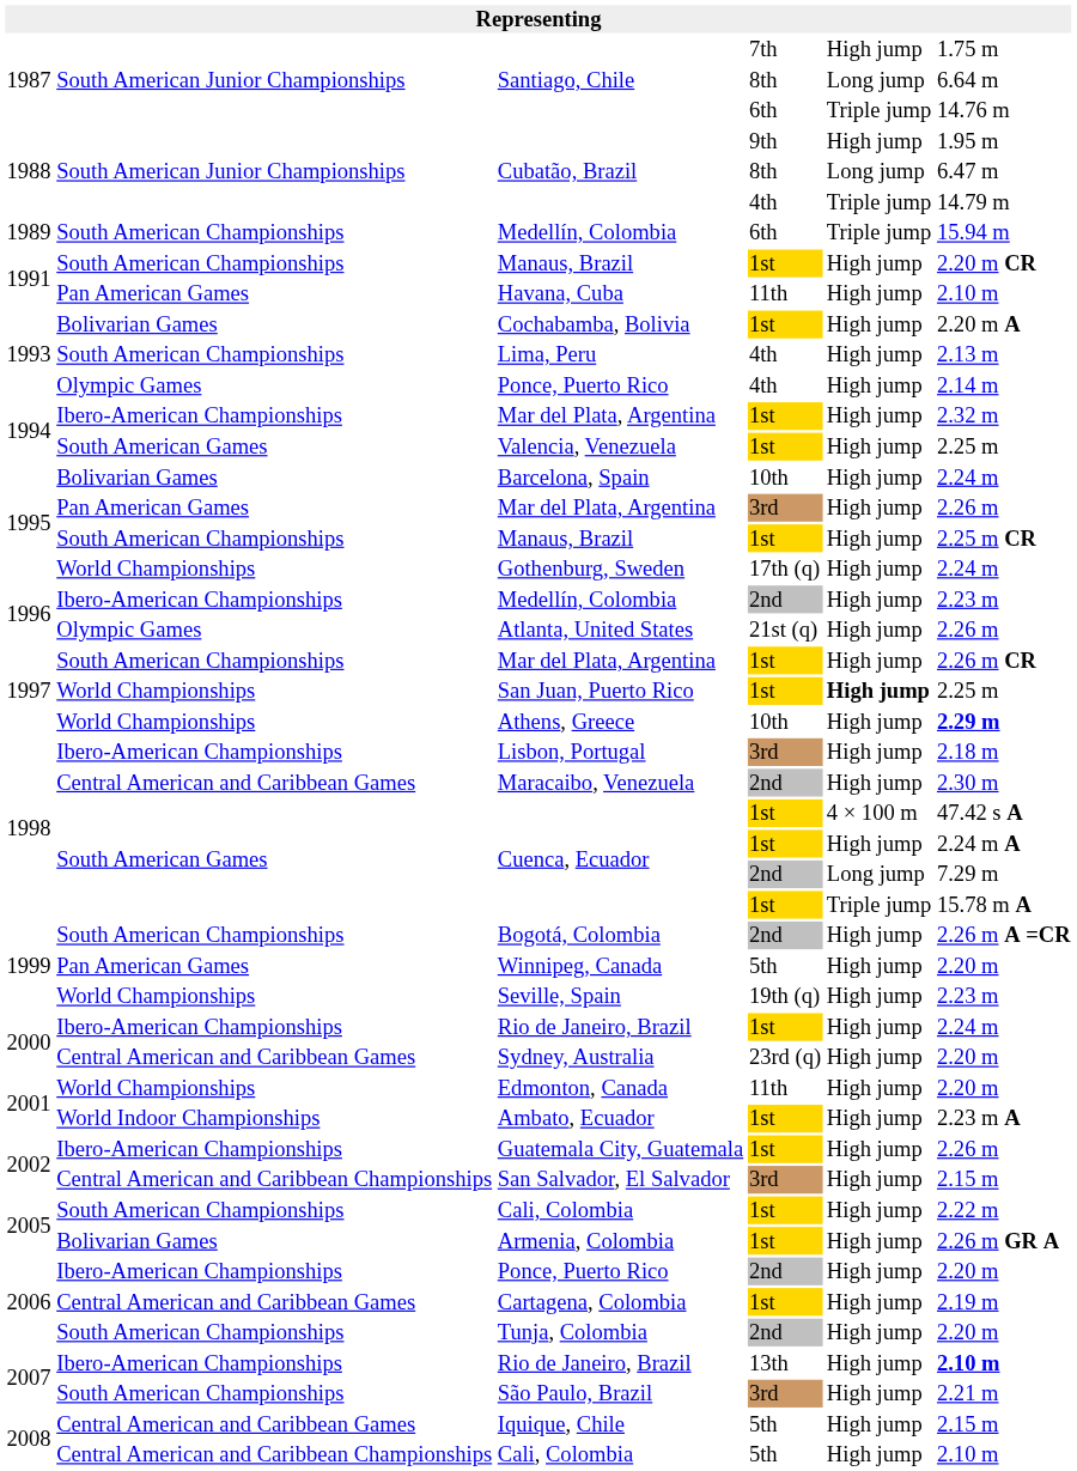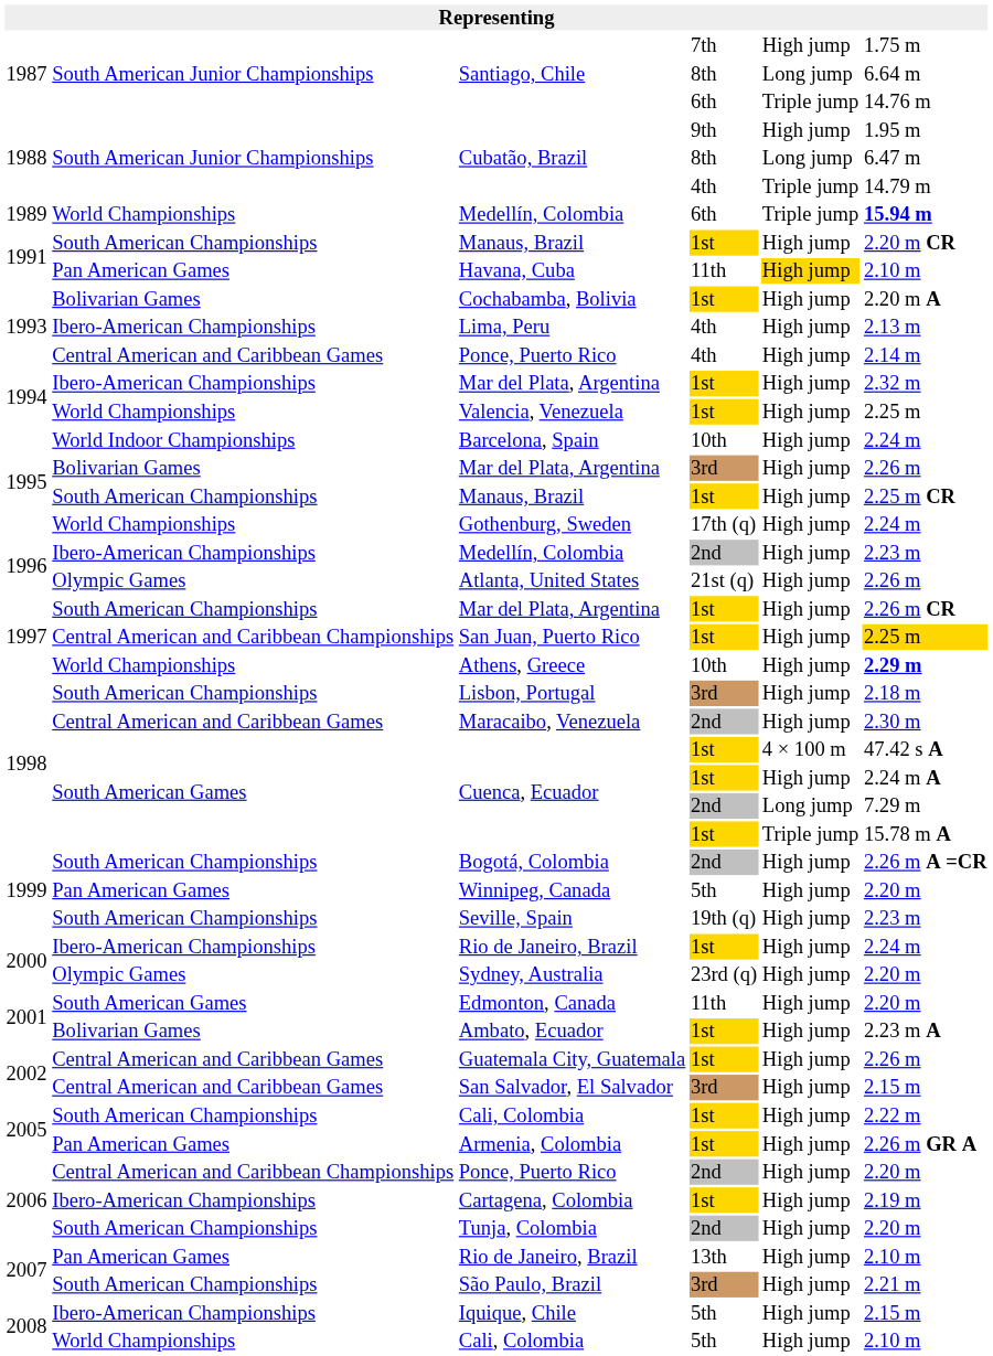 <table>
 <tr>
 <th bgcolor="#eeeeee" colspan="6">Representing </th>
 </tr>
 <tr>
 <td rowspan=3>1987</td>
 <td rowspan=3><a href='#'>South American Junior  Championships</a></td>
 <td rowspan=3><a href='#'>Santiago, Chile</a></td>
 <td>7th</td>
 <td>High jump</td>
 <td>1.75 m</td>
 </tr>
 <tr>
 <td>8th</td>
 <td>Long jump</td>
 <td>6.64 m</td>
 </tr>
 <tr>
 <td>6th</td>
 <td>Triple jump</td>
 <td>14.76 m</td>
 </tr>
 <tr>
 <td rowspan=3>1988</td>
 <td rowspan=3><a href='#'>South American Junior  Championships</a></td>
 <td rowspan=3><a href='#'>Cubatão, Brazil</a></td>
 <td>9th</td>
 <td>High jump</td>
 <td>1.95 m</td>
 </tr>
 <tr>
 <td>8th</td>
 <td>Long jump</td>
 <td>6.47 m</td>
 </tr>
 <tr>
 <td>4th</td>
 <td>Triple jump</td>
 <td>14.79 m</td>
 </tr>
 <tr>
 <td>1989</td>
-<td><a href='#'>South American Championships</a></td>
+<td><a href='#'>World Championships</a></td>
 <td><a href='#'>Medellín, Colombia</a></td>
 <td>6th</td>
 <td>Triple jump</td>
-<td><a href='#'>15.94 m</a></td>
+<td><strong><a href='#'>15.94 m</a></strong></td>
 </tr>
 <tr>
 <td rowspan=2>1991</td>
 <td><a href='#'>South American Championships</a></td>
 <td><a href='#'>Manaus, Brazil</a></td>
 <td bgcolor="gold">1st</td>
 <td>High jump</td>
 <td><a href='#'>2.20 m</a> <strong>CR</strong></td>
 </tr>
 <tr>
 <td><a href='#'>Pan American Games</a></td>
 <td><a href='#'>Havana, Cuba</a></td>
 <td>11th</td>
-<td>High jump</td>
+<td style="background: gold;">High jump</td>
 <td><a href='#'>2.10 m</a></td>
 </tr>
 <tr>
 <td rowspan=3>1993</td>
 <td><a href='#'>Bolivarian Games</a></td>
 <td><a href='#'>Cochabamba</a>, <a href='#'>Bolivia</a></td>
 <td bgcolor=gold>1st</td>
 <td>High jump</td>
 <td>2.20 m <strong>A</strong></td>
 </tr>
 <tr>
-<td><a href='#'>South American Championships</a></td>
+<td><a href='#'>Ibero-American Championships</a></td>
 <td><a href='#'>Lima, Peru</a></td>
 <td>4th</td>
 <td>High jump</td>
 <td><a href='#'>2.13 m</a></td>
 </tr>
 <tr>
-<td><a href='#'>Olympic Games</a></td>
+<td><a href='#'>Central American and Caribbean Games</a></td>
 <td><a href='#'>Ponce, Puerto Rico</a></td>
 <td>4th</td>
 <td>High jump</td>
 <td><a href='#'>2.14 m</a></td>
 </tr>
 <tr>
 <td rowspan=2>1994</td>
 <td><a href='#'>Ibero-American Championships</a></td>
 <td><a href='#'>Mar del Plata</a>, <a href='#'>Argentina</a></td>
 <td bgcolor=gold>1st</td>
 <td>High jump</td>
 <td><a href='#'>2.32 m</a></td>
 </tr>
 <tr>
-<td><a href='#'>South American Games</a></td>
+<td><a href='#'>World Championships</a></td>
 <td><a href='#'>Valencia</a>, <a href='#'>Venezuela</a></td>
 <td bgcolor=gold>1st</td>
 <td>High jump</td>
 <td>2.25 m</td>
 </tr>
 <tr>
 <td rowspan=4>1995</td>
-<td><a href='#'>Bolivarian Games</a></td>
+<td><a href='#'>World Indoor Championships</a></td>
 <td><a href='#'>Barcelona</a>, <a href='#'>Spain</a></td>
 <td>10th</td>
 <td>High jump</td>
 <td><a href='#'>2.24 m</a></td>
 </tr>
 <tr>
-<td><a href='#'>Pan American Games</a></td>
+<td><a href='#'>Bolivarian Games</a></td>
 <td><a href='#'>Mar del Plata, Argentina</a></td>
 <td bgcolor="cc9966">3rd</td>
 <td>High jump</td>
 <td><a href='#'>2.26 m</a></td>
 </tr>
 <tr>
 <td><a href='#'>South American Championships</a></td>
 <td><a href='#'>Manaus, Brazil</a></td>
 <td bgcolor="gold">1st</td>
 <td>High jump</td>
 <td><a href='#'>2.25 m</a> <strong>CR</strong></td>
 </tr>
 <tr>
 <td><a href='#'>World Championships</a></td>
 <td><a href='#'>Gothenburg, Sweden</a></td>
 <td>17th (q)</td>
 <td>High jump</td>
 <td><a href='#'>2.24 m</a></td>
 </tr>
 <tr>
 <td rowspan=2>1996</td>
 <td><a href='#'>Ibero-American Championships</a></td>
 <td><a href='#'>Medellín, Colombia</a></td>
 <td bgcolor=silver>2nd</td>
 <td>High jump</td>
 <td><a href='#'>2.23 m</a></td>
 </tr>
 <tr>
 <td><a href='#'>Olympic Games</a></td>
 <td><a href='#'>Atlanta, United States</a></td>
 <td>21st (q)</td>
 <td>High jump</td>
 <td><a href='#'>2.26 m</a></td>
 </tr>
 <tr>
 <td rowspan=3>1997</td>
 <td><a href='#'>South American Championships</a></td>
 <td><a href='#'>Mar del Plata, Argentina</a></td>
 <td bgcolor="gold">1st</td>
 <td>High jump</td>
 <td><a href='#'>2.26 m</a> <strong>CR</strong></td>
 </tr>
 <tr>
-<td><a href='#'>World Championships</a></td>
+<td><a href='#'>Central American and Caribbean Championships</a></td>
 <td><a href='#'>San Juan, Puerto Rico</a></td>
 <td bgcolor="gold">1st</td>
-<td><strong>High jump</strong></td>
-<td>2.25 m</td>
+<td>High jump</td>
+<td style="background: gold;">2.25 m</td>
 </tr>
 <tr>
 <td><a href='#'>World Championships</a></td>
 <td><a href='#'>Athens</a>, <a href='#'>Greece</a></td>
 <td>10th</td>
 <td>High jump</td>
 <td><strong><a href='#'>2.29 m</a></strong></td>
 </tr>
 <tr>
 <td rowspan = "6">1998</td>
-<td><a href='#'>Ibero-American Championships</a></td>
+<td><a href='#'>South American Championships</a></td>
 <td><a href='#'>Lisbon, Portugal</a></td>
 <td bgcolor=cc9966>3rd</td>
 <td>High jump</td>
 <td><a href='#'>2.18 m</a></td>
 </tr>
 <tr>
 <td><a href='#'>Central American and Caribbean Games</a></td>
 <td><a href='#'>Maracaibo</a>, <a href='#'>Venezuela</a></td>
 <td bgcolor="silver">2nd</td>
 <td>High jump</td>
 <td><a href='#'>2.30 m</a></td>
 </tr>
 <tr>
 <td rowspan = "4"><a href='#'>South American Games</a></td>
 <td rowspan = "4"><a href='#'>Cuenca</a>, <a href='#'>Ecuador</a></td>
 <td bgcolor=gold>1st</td>
 <td>4 × 100 m</td>
 <td>47.42 s <strong>A</strong></td>
 </tr>
 <tr>
 <td bgcolor=gold>1st</td>
 <td>High jump</td>
 <td>2.24 m <strong>A</strong></td>
 </tr>
 <tr>
 <td bgcolor=silver>2nd</td>
 <td>Long jump</td>
 <td>7.29 m</td>
 </tr>
 <tr>
 <td bgcolor=gold>1st</td>
 <td>Triple jump</td>
 <td>15.78 m <strong>A</strong></td>
 </tr>
 <tr>
 <td rowspan=3>1999</td>
 <td><a href='#'>South American Championships</a></td>
 <td><a href='#'>Bogotá, Colombia</a></td>
 <td bgcolor="silver">2nd</td>
 <td>High jump</td>
 <td><a href='#'>2.26 m</a> <strong>A</strong> <strong>=CR</strong></td>
 </tr>
 <tr>
 <td><a href='#'>Pan American Games</a></td>
 <td><a href='#'>Winnipeg, Canada</a></td>
 <td>5th</td>
 <td>High jump</td>
 <td><a href='#'>2.20 m</a></td>
 </tr>
 <tr>
-<td><a href='#'>World Championships</a></td>
+<td><a href='#'>South American Championships</a></td>
 <td><a href='#'>Seville, Spain</a></td>
 <td>19th (q)</td>
 <td>High jump</td>
 <td><a href='#'>2.23 m</a></td>
 </tr>
 <tr>
 <td rowspan=2>2000</td>
 <td><a href='#'>Ibero-American Championships</a></td>
 <td><a href='#'>Rio de Janeiro, Brazil</a></td>
 <td bgcolor=gold>1st</td>
 <td>High jump</td>
 <td><a href='#'>2.24 m</a></td>
 </tr>
 <tr>
-<td><a href='#'>Central American and Caribbean Games</a></td>
+<td><a href='#'>Olympic Games</a></td>
 <td><a href='#'>Sydney, Australia</a></td>
 <td>23rd (q)</td>
 <td>High jump</td>
 <td><a href='#'>2.20 m</a></td>
 </tr>
 <tr>
 <td rowspan=2>2001</td>
-<td><a href='#'>World Championships</a></td>
+<td><a href='#'>South American Games</a></td>
 <td><a href='#'>Edmonton</a>, <a href='#'>Canada</a></td>
 <td>11th</td>
 <td>High jump</td>
 <td><a href='#'>2.20 m</a></td>
 </tr>
 <tr>
-<td><a href='#'>World Indoor Championships</a></td>
+<td><a href='#'>Bolivarian Games</a></td>
 <td><a href='#'>Ambato</a>, <a href='#'>Ecuador</a></td>
 <td bgcolor=gold>1st</td>
 <td>High jump</td>
 <td>2.23 m <strong>A</strong></td>
 </tr>
 <tr>
 <td rowspan=2>2002</td>
-<td><a href='#'>Ibero-American Championships</a></td>
+<td><a href='#'>Central American and Caribbean Games</a></td>
 <td><a href='#'>Guatemala City, Guatemala</a></td>
 <td bgcolor=gold>1st</td>
 <td>High jump</td>
 <td><a href='#'>2.26 m</a></td>
 </tr>
 <tr>
-<td><a href='#'>Central American and Caribbean Championships</a></td>
+<td><a href='#'>Central American and Caribbean Games</a></td>
 <td><a href='#'>San Salvador</a>, <a href='#'>El Salvador</a></td>
 <td bgcolor="cc9966">3rd</td>
 <td>High jump</td>
 <td><a href='#'>2.15 m</a></td>
 </tr>
 <tr>
 <td rowspan=2>2005</td>
 <td><a href='#'>South American Championships</a></td>
 <td><a href='#'>Cali, Colombia</a></td>
 <td bgcolor="gold">1st</td>
 <td>High jump</td>
 <td><a href='#'>2.22 m</a></td>
 </tr>
 <tr>
-<td><a href='#'>Bolivarian Games</a></td>
+<td><a href='#'>Pan American Games</a></td>
 <td><a href='#'>Armenia</a>, <a href='#'>Colombia</a></td>
 <td bgcolor=gold>1st</td>
 <td>High jump</td>
 <td><a href='#'>2.26 m</a> <strong>GR</strong> <strong>A</strong></td>
 </tr>
 <tr>
 <td rowspan=3>2006</td>
-<td><a href='#'>Ibero-American Championships</a></td>
+<td><a href='#'>Central American and Caribbean Championships</a></td>
 <td><a href='#'>Ponce, Puerto Rico</a></td>
 <td bgcolor="silver">2nd</td>
 <td>High jump</td>
 <td><a href='#'>2.20 m</a></td>
 </tr>
 <tr>
-<td><a href='#'>Central American and Caribbean Games</a></td>
+<td><a href='#'>Ibero-American Championships</a></td>
 <td><a href='#'>Cartagena</a>, <a href='#'>Colombia</a></td>
 <td bgcolor="gold">1st</td>
 <td>High jump</td>
 <td><a href='#'>2.19 m</a></td>
 </tr>
 <tr>
 <td><a href='#'>South American Championships</a></td>
 <td><a href='#'>Tunja</a>, <a href='#'>Colombia</a></td>
 <td bgcolor="silver">2nd</td>
 <td>High jump</td>
 <td><a href='#'>2.20 m</a></td>
 </tr>
 <tr>
 <td rowspan=2>2007</td>
-<td><a href='#'>Ibero-American Championships</a></td>
+<td><a href='#'>Pan American Games</a></td>
 <td><a href='#'>Rio de Janeiro</a>, <a href='#'>Brazil</a></td>
 <td>13th</td>
 <td>High jump</td>
-<td><strong><a href='#'>2.10 m</a></strong></td>
+<td><a href='#'>2.10 m</a></td>
 </tr>
 <tr>
 <td><a href='#'>South American Championships</a></td>
 <td><a href='#'>São Paulo, Brazil</a></td>
 <td bgcolor="cc9966">3rd</td>
 <td>High jump</td>
 <td><a href='#'>2.21 m</a></td>
 </tr>
 <tr>
 <td rowspan=2>2008</td>
-<td><a href='#'>Central American and Caribbean Games</a></td>
+<td><a href='#'>Ibero-American Championships</a></td>
 <td><a href='#'>Iquique</a>, <a href='#'>Chile</a></td>
 <td>5th</td>
 <td>High jump</td>
 <td><a href='#'>2.15 m</a></td>
 </tr>
 <tr>
-<td><a href='#'>Central American and Caribbean Championships</a></td>
+<td><a href='#'>World Championships</a></td>
 <td><a href='#'>Cali</a>, <a href='#'>Colombia</a></td>
 <td>5th</td>
 <td>High jump</td>
 <td><a href='#'>2.10 m</a></td>
 </tr>
 </table>
